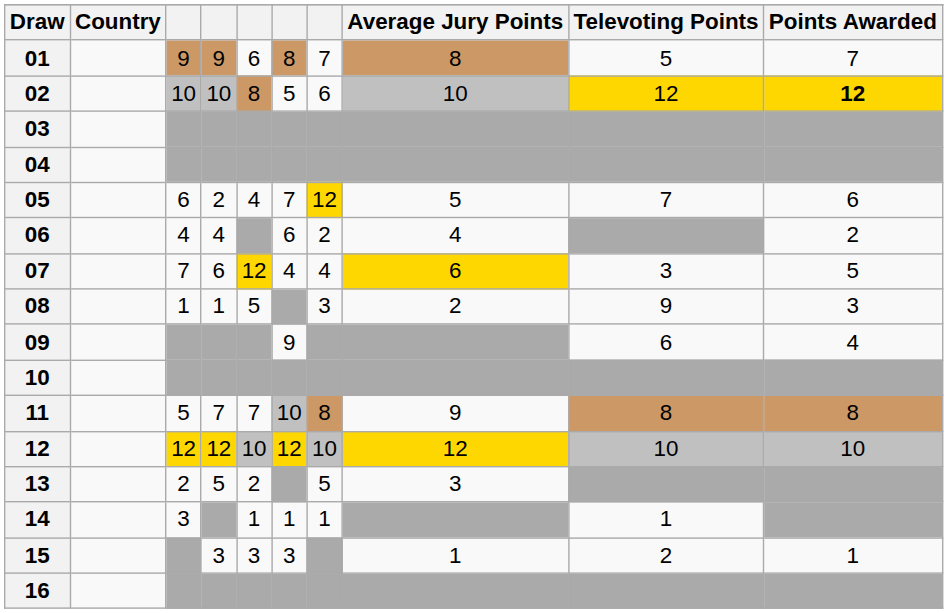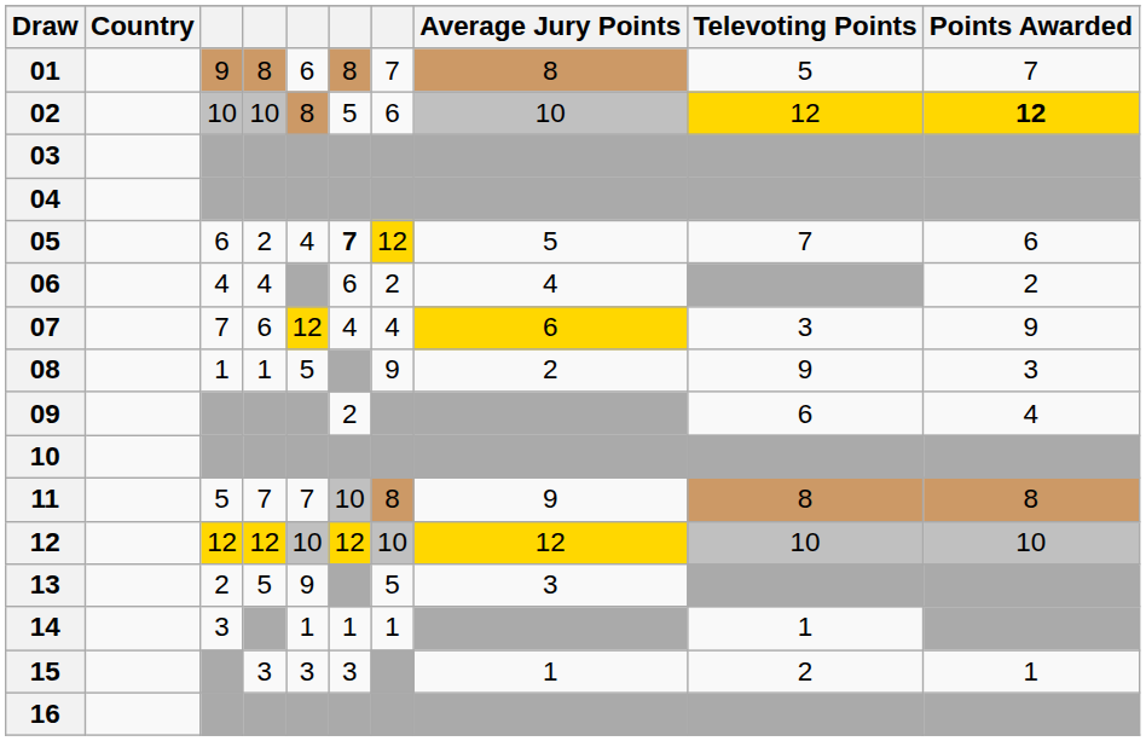 <table class="sortable wikitable collapsible plainrowheaders" style="text-align:center;">
 <tr>
 </tr>
 <tr>
 <th scope="col">Draw</th>
 <th scope="col">Country</th>
 <th scope="col"><small></small></th>
 <th scope="col"><small></small></th>
 <th scope="col"><small></small></th>
 <th scope="col"><small></small></th>
 <th scope="col"><small></small></th>
 <th scope="col">Average Jury Points</th>
 <th scope="col">Televoting Points</th>
 <th scope="col">Points Awarded</th>
 </tr>
 <tr>
 <th scope="row" style="text-align:center;">01</th>
 <td style="text-align:left;"></td>
 <td style="background:#CC9966;">9</td>
-<td style="background:#CC9966;">9</td>
+<td style="background:#CC9966;">8</td>
 <td>6</td>
 <td style="background:#CC9966;">8</td>
 <td>7</td>
 <td style="background:#CC9966;">8</td>
 <td>5</td>
 <td>7</td>
 </tr>
 <tr>
 <th scope="row" style="text-align:center;">02</th>
 <td style="text-align:left;"></td>
 <td style="background:silver;">10</td>
 <td style="background:silver;">10</td>
 <td style="background:#CC9966;">8</td>
 <td>5</td>
 <td>6</td>
 <td style="background:silver;">10</td>
 <td style="background:gold;">12</td>
 <td style="background:gold;"><strong>12</strong></td>
 </tr>
 <tr>
 <th scope="row" style="text-align:center;">03</th>
 <td style="text-align:left;"></td>
 <td style="background:#AAAAAA;"></td>
 <td style="background:#AAAAAA;"></td>
 <td style="background:#AAAAAA;"></td>
 <td style="background:#AAAAAA;"></td>
 <td style="background:#AAAAAA;"></td>
 <td style="background:#AAAAAA;"></td>
 <td style="background:#AAAAAA;"></td>
 <td style="background:#AAAAAA;"></td>
 </tr>
 <tr>
 <th scope="row" style="text-align:center;">04</th>
 <td style="text-align:left;"></td>
 <td style="background:#AAAAAA;"></td>
 <td style="background:#AAAAAA;"></td>
 <td style="background:#AAAAAA;"></td>
 <td style="background:#AAAAAA;"></td>
 <td style="background:#AAAAAA;"></td>
 <td style="background:#AAAAAA;"></td>
 <td style="background:#AAAAAA;"></td>
 <td style="background:#AAAAAA;"></td>
 </tr>
 <tr>
 <th scope="row" style="text-align:center;">05</th>
 <td style="text-align:left;"></td>
 <td>6</td>
 <td>2</td>
 <td>4</td>
-<td>7</td>
+<td><strong>7</strong></td>
 <td style="background:gold;">12</td>
 <td>5</td>
 <td>7</td>
 <td>6</td>
 </tr>
 <tr>
 <th scope="row" style="text-align:center;">06</th>
 <td style="text-align:left;"></td>
 <td>4</td>
 <td>4</td>
 <td style="background:#AAAAAA;"></td>
 <td>6</td>
 <td>2</td>
 <td>4</td>
 <td style="background:#AAAAAA;"></td>
 <td>2</td>
 </tr>
 <tr>
 <th scope="row" style="text-align:center;">07</th>
 <td style="text-align:left;"></td>
 <td>7</td>
 <td>6</td>
 <td style="background:gold;">12</td>
 <td>4</td>
 <td>4</td>
 <td style="background: gold;">6</td>
 <td>3</td>
-<td>5</td>
+<td>9</td>
 </tr>
 <tr>
 <th scope="row" style="text-align:center;">08</th>
 <td style="text-align:left;"></td>
 <td>1</td>
 <td>1</td>
 <td>5</td>
 <td style="background:#AAAAAA;"></td>
-<td>3</td>
+<td>9</td>
 <td>2</td>
 <td>9</td>
 <td>3</td>
 </tr>
 <tr>
 <th scope="row" style="text-align:center;">09</th>
 <td style="text-align:left;"></td>
 <td style="background:#AAAAAA;"></td>
 <td style="background:#AAAAAA;"></td>
 <td style="background:#AAAAAA;"></td>
-<td>9</td>
+<td>2</td>
 <td style="background:#AAAAAA;"></td>
 <td style="background:#AAAAAA;"></td>
 <td>6</td>
 <td>4</td>
 </tr>
 <tr>
 <th scope="row" style="text-align:center;">10</th>
 <td style="text-align:left;"></td>
 <td style="background:#AAAAAA;"></td>
 <td style="background:#AAAAAA;"></td>
 <td style="background:#AAAAAA;"></td>
 <td style="background:#AAAAAA;"></td>
 <td style="background:#AAAAAA;"></td>
 <td style="background:#AAAAAA;"></td>
 <td style="background:#AAAAAA;"></td>
 <td style="background:#AAAAAA;"></td>
 </tr>
 <tr>
 <th scope="row" style="text-align:center;">11</th>
 <td style="text-align:left;"></td>
 <td>5</td>
 <td>7</td>
 <td>7</td>
 <td style="background:silver;">10</td>
 <td style="background:#CC9966;">8</td>
 <td>9</td>
 <td style="background:#CC9966;">8</td>
 <td style="background:#CC9966;">8</td>
 </tr>
 <tr>
 <th scope="row" style="text-align:center;">12</th>
 <td style="text-align:left;"></td>
 <td style="background:gold;">12</td>
 <td style="background:gold;">12</td>
 <td style="background:silver;">10</td>
 <td style="background:gold;">12</td>
 <td style="background:silver;">10</td>
 <td style="background:gold;">12</td>
 <td style="background:silver;">10</td>
 <td style="background:silver;">10</td>
 </tr>
 <tr>
 <th scope="row" style="text-align:center;">13</th>
 <td style="text-align:left;"></td>
 <td>2</td>
 <td>5</td>
-<td>2</td>
+<td>9</td>
 <td style="background:#AAAAAA;"></td>
 <td>5</td>
 <td>3</td>
 <td style="background:#AAAAAA;"></td>
 <td style="background:#AAAAAA;"></td>
 </tr>
 <tr>
 <th scope="row" style="text-align:center;">14</th>
 <td style="text-align:left;"></td>
 <td>3</td>
 <td style="background:#AAAAAA;"></td>
 <td>1</td>
 <td>1</td>
 <td>1</td>
 <td style="background:#AAAAAA;"></td>
 <td>1</td>
 <td style="background:#AAAAAA;"></td>
 </tr>
 <tr>
 <th scope="row" style="text-align:center;">15</th>
 <td style="text-align:left;"></td>
 <td style="background:#AAAAAA;"></td>
 <td>3</td>
 <td>3</td>
 <td>3</td>
 <td style="background:#AAAAAA;"></td>
 <td>1</td>
 <td>2</td>
 <td>1</td>
 </tr>
 <tr class="sortbottom">
 <th scope="row" style="text-align:center;">16</th>
 <td style="text-align:left;"></td>
 <td style="background:#AAAAAA;"></td>
 <td style="background:#AAAAAA;"></td>
 <td style="background:#AAAAAA;"></td>
 <td style="background:#AAAAAA;"></td>
 <td style="background:#AAAAAA;"></td>
 <td style="background:#AAAAAA;"></td>
 <td style="background:#AAAAAA;"></td>
 <td style="background:#AAAAAA;"></td>
 </tr>
 </table>
